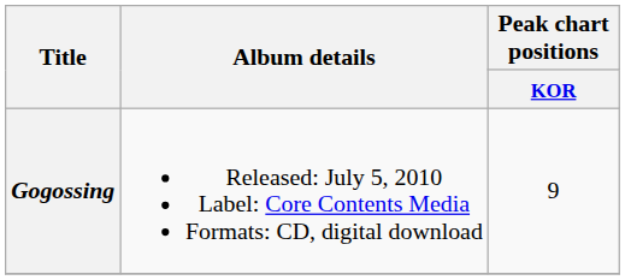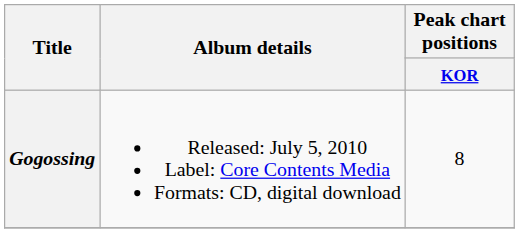 <table class="wikitable plainrowheaders" style="text-align:center;">
 <tr>
 <th rowspan="2" scope="col">Title</th>
 <th rowspan="2" scope="col">Album details</th>
 <th colspan="1" scope="col" style="width:5em;">Peak chart positions</th>
 </tr>
 <tr>
 <th><small><a href='#'>KOR</a></small><br></th>
 </tr>
 <tr>
 <th scope="row"><em>Gogossing</em></th>
 <td><br><ul><li>Released: July 5, 2010</li><li>Label: <a href='#'>Core Contents Media</a></li><li>Formats: CD, digital download</li></ul></td>
-<td>9</td>
+<td>8</td>
 </tr>
 <tr>
 </tr>
 </table>
